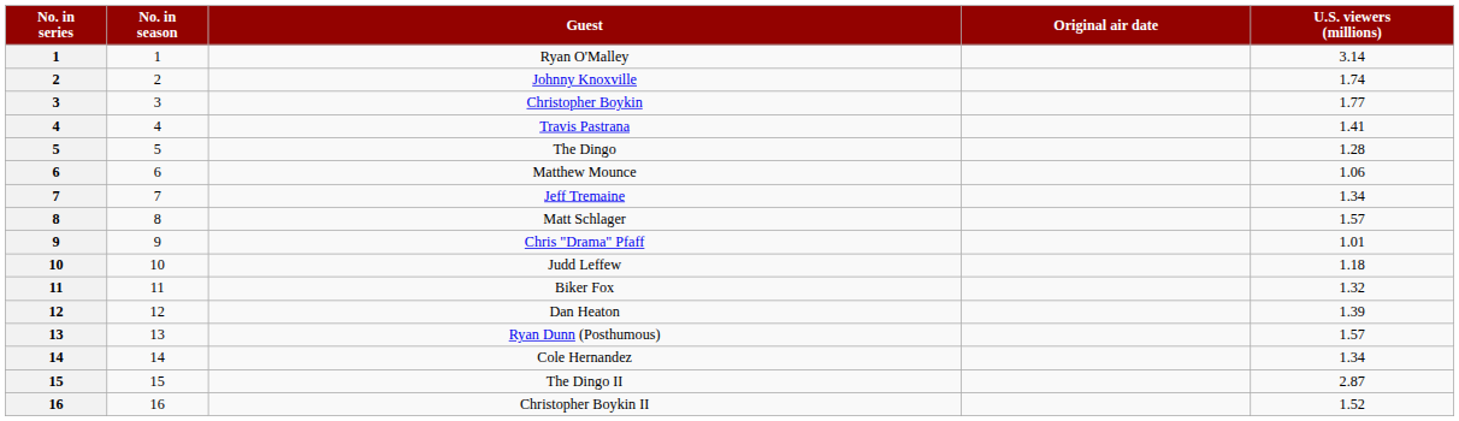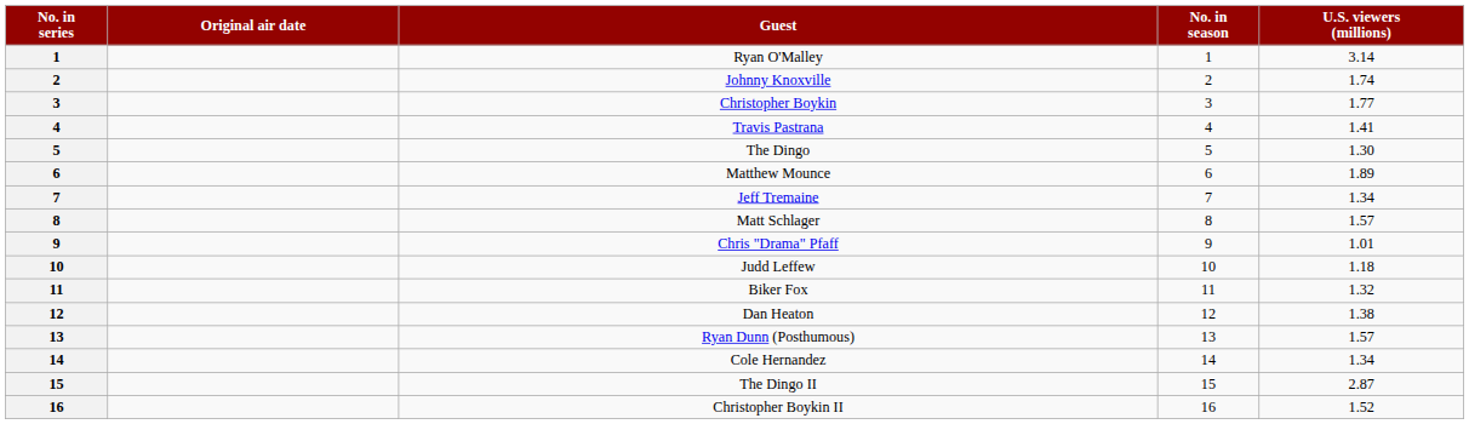 <table class="wikitable plainrowheaders" style="width:100%; text-align: center">
 <tr>
 <th scope="col" style="background-color: #930200; color: #FFFFFF;" width=7%>No. in<br>series</th>
+<th scope="col" style="background-color: #930200; color: #FFFFFF;" width=20%>Original air date</th>
+<th scope="col" style="background-color: #930200; color: #FFFFFF;">Guest</th>
 <th scope="col" style="background-color: #930200; color: #FFFFFF;" width=7%>No. in<br>season</th>
-<th scope="col" style="background-color: #930200; color: #FFFFFF;">Guest</th>
-<th scope="col" style="background-color: #930200; color: #FFFFFF;" width=20%>Original air date</th>
 <th scope="col" style="background-color: #930200; color: #FFFFFF;" width=14%>U.S. viewers<br>(millions)</th>
 </tr>
 <tr>
 <th>1</th>
+<td></td>
+<td>Ryan O'Malley</td>
 <td>1</td>
-<td>Ryan O'Malley</td>
-<td></td>
 <td>3.14</td>
 </tr>
 <tr>
 <th>2</th>
+<td></td>
+<td><a href='#'>Johnny Knoxville</a></td>
 <td>2</td>
-<td><a href='#'>Johnny Knoxville</a></td>
-<td></td>
 <td>1.74</td>
 </tr>
 <tr>
 <th>3</th>
+<td></td>
+<td><a href='#'>Christopher Boykin</a></td>
 <td>3</td>
-<td><a href='#'>Christopher Boykin</a></td>
-<td></td>
 <td>1.77</td>
 </tr>
 <tr>
 <th>4</th>
+<td></td>
+<td><a href='#'>Travis Pastrana</a></td>
 <td>4</td>
-<td><a href='#'>Travis Pastrana</a></td>
-<td></td>
 <td>1.41</td>
 </tr>
 <tr>
 <th>5</th>
+<td></td>
+<td>The Dingo</td>
 <td>5</td>
-<td>The Dingo</td>
-<td></td>
-<td>1.28</td>
+<td>1.30</td>
 </tr>
 <tr>
 <th>6</th>
+<td></td>
+<td>Matthew Mounce</td>
 <td>6</td>
-<td>Matthew Mounce</td>
-<td></td>
-<td>1.06</td>
+<td>1.89</td>
 </tr>
 <tr>
 <th>7</th>
+<td></td>
+<td><a href='#'>Jeff Tremaine</a></td>
 <td>7</td>
-<td><a href='#'>Jeff Tremaine</a></td>
-<td></td>
 <td>1.34</td>
 </tr>
 <tr>
 <th>8</th>
+<td></td>
+<td>Matt Schlager</td>
 <td>8</td>
-<td>Matt Schlager</td>
-<td></td>
 <td>1.57</td>
 </tr>
 <tr>
 <th>9</th>
+<td></td>
+<td><a href='#'>Chris "Drama" Pfaff</a></td>
 <td>9</td>
-<td><a href='#'>Chris "Drama" Pfaff</a></td>
-<td></td>
 <td>1.01</td>
 </tr>
 <tr>
 <th>10</th>
+<td></td>
+<td>Judd Leffew</td>
 <td>10</td>
-<td>Judd Leffew</td>
-<td></td>
 <td>1.18</td>
 </tr>
 <tr>
 <th>11</th>
+<td></td>
+<td>Biker Fox </td>
 <td>11</td>
-<td>Biker Fox </td>
-<td></td>
 <td>1.32</td>
 </tr>
 <tr>
 <th>12</th>
+<td></td>
+<td>Dan Heaton</td>
 <td>12</td>
-<td>Dan Heaton</td>
-<td></td>
-<td>1.39</td>
+<td>1.38</td>
 </tr>
 <tr>
 <th>13</th>
+<td></td>
+<td><a href='#'>Ryan Dunn</a> (Posthumous)</td>
 <td>13</td>
-<td><a href='#'>Ryan Dunn</a> (Posthumous)</td>
-<td></td>
 <td>1.57</td>
 </tr>
 <tr>
 <th>14</th>
+<td></td>
+<td>Cole Hernandez</td>
 <td>14</td>
-<td>Cole Hernandez</td>
-<td></td>
 <td>1.34</td>
 </tr>
 <tr>
 <th>15</th>
+<td></td>
+<td>The Dingo II</td>
 <td>15</td>
-<td>The Dingo II</td>
-<td></td>
 <td>2.87</td>
 </tr>
 <tr>
 <th>16</th>
+<td></td>
+<td>Christopher Boykin II</td>
 <td>16</td>
-<td>Christopher Boykin II</td>
-<td></td>
 <td>1.52</td>
 </tr>
 </table>
